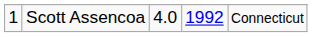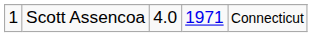 <table class="wikitable">
 <tr>
 </tr>
 <tr>
 <td>1</td>
 <td>Scott Assencoa</td>
 <td>4.0</td>
-<td><a href='#'>1992</a></td>
+<td><a href='#'>1971</a></td>
 <td style="font-size:80%;">Connecticut</td>
 </tr>
 </table>
